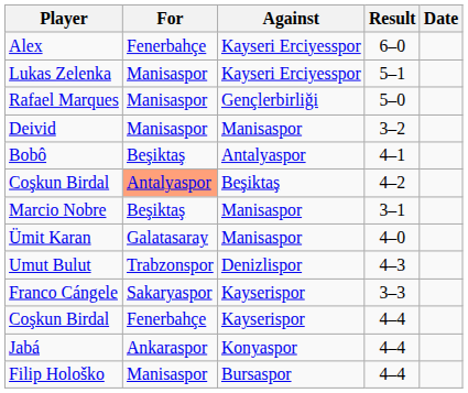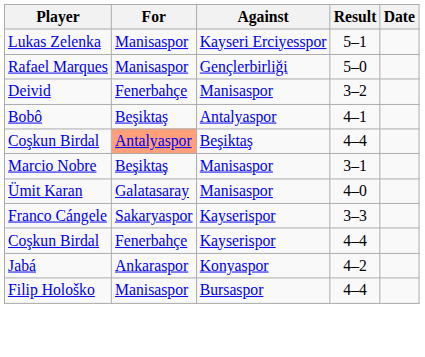 <table class="wikitable sortable">
 <tr>
 <th>Player</th>
 <th>For</th>
 <th>Against</th>
 <th style="text-align:center">Result</th>
 <th>Date</th>
-</tr>
-<tr>
-<td> <a href='#'>Alex</a></td>
-<td><a href='#'>Fenerbahçe</a></td>
-<td><a href='#'>Kayseri Erciyesspor</a></td>
-<td style="text-align:center;">6–0</td>
-<td></td>
 </tr>
 <tr>
 <td> <a href='#'>Lukas Zelenka</a></td>
 <td><a href='#'>Manisaspor</a></td>
 <td><a href='#'>Kayseri Erciyesspor</a></td>
 <td style="text-align:center;">5–1</td>
 <td></td>
 </tr>
 <tr>
 <td> <a href='#'>Rafael Marques</a></td>
 <td><a href='#'>Manisaspor</a></td>
 <td><a href='#'>Gençlerbirliği</a></td>
 <td style="text-align:center;">5–0</td>
 <td></td>
 </tr>
 <tr>
 <td> <a href='#'>Deivid</a></td>
-<td><a href='#'>Manisaspor</a></td>
+<td><a href='#'>Fenerbahçe</a></td>
 <td><a href='#'>Manisaspor</a></td>
 <td style="text-align:center;">3–2</td>
 <td></td>
 </tr>
 <tr>
 <td> <a href='#'>Bobô</a></td>
 <td><a href='#'>Beşiktaş</a></td>
 <td><a href='#'>Antalyaspor</a></td>
 <td style="text-align:center;">4–1</td>
 <td></td>
 </tr>
 <tr>
 <td> <a href='#'>Coşkun Birdal</a></td>
 <td style="background: lightsalmon;"><a href='#'>Antalyaspor</a></td>
 <td><a href='#'>Beşiktaş</a></td>
-<td style="text-align:center;">4–2</td>
+<td style="text-align:center;">4–4</td>
 <td></td>
 </tr>
 <tr>
 <td> <a href='#'>Marcio Nobre</a></td>
 <td><a href='#'>Beşiktaş</a></td>
 <td><a href='#'>Manisaspor</a></td>
 <td style="text-align:center;">3–1</td>
 <td></td>
 </tr>
 <tr>
 <td> <a href='#'>Ümit Karan</a></td>
 <td><a href='#'>Galatasaray</a></td>
 <td><a href='#'>Manisaspor</a></td>
 <td style="text-align:center;">4–0</td>
-<td></td>
-</tr>
-<tr>
-<td> <a href='#'>Umut Bulut</a></td>
-<td><a href='#'>Trabzonspor</a></td>
-<td><a href='#'>Denizlispor</a></td>
-<td style="text-align:center;">4–3</td>
 <td></td>
 </tr>
 <tr>
 <td> <a href='#'>Franco Cángele</a></td>
 <td><a href='#'>Sakaryaspor</a></td>
 <td><a href='#'>Kayserispor</a></td>
 <td style="text-align:center;">3–3</td>
 <td></td>
 </tr>
 <tr>
 <td> <a href='#'>Coşkun Birdal</a></td>
 <td><a href='#'>Fenerbahçe</a></td>
 <td><a href='#'>Kayserispor</a></td>
 <td style="text-align:center;">4–4</td>
 <td></td>
 </tr>
 <tr>
 <td> <a href='#'>Jabá</a></td>
 <td><a href='#'>Ankaraspor</a></td>
 <td><a href='#'>Konyaspor</a></td>
-<td style="text-align:center;">4–4</td>
+<td style="text-align:center;">4–2</td>
 <td></td>
 </tr>
 <tr>
 <td> <a href='#'>Filip Hološko</a></td>
 <td><a href='#'>Manisaspor</a></td>
 <td><a href='#'>Bursaspor</a></td>
 <td style="text-align:center;">4–4</td>
 <td></td>
 </tr>
 </table>
